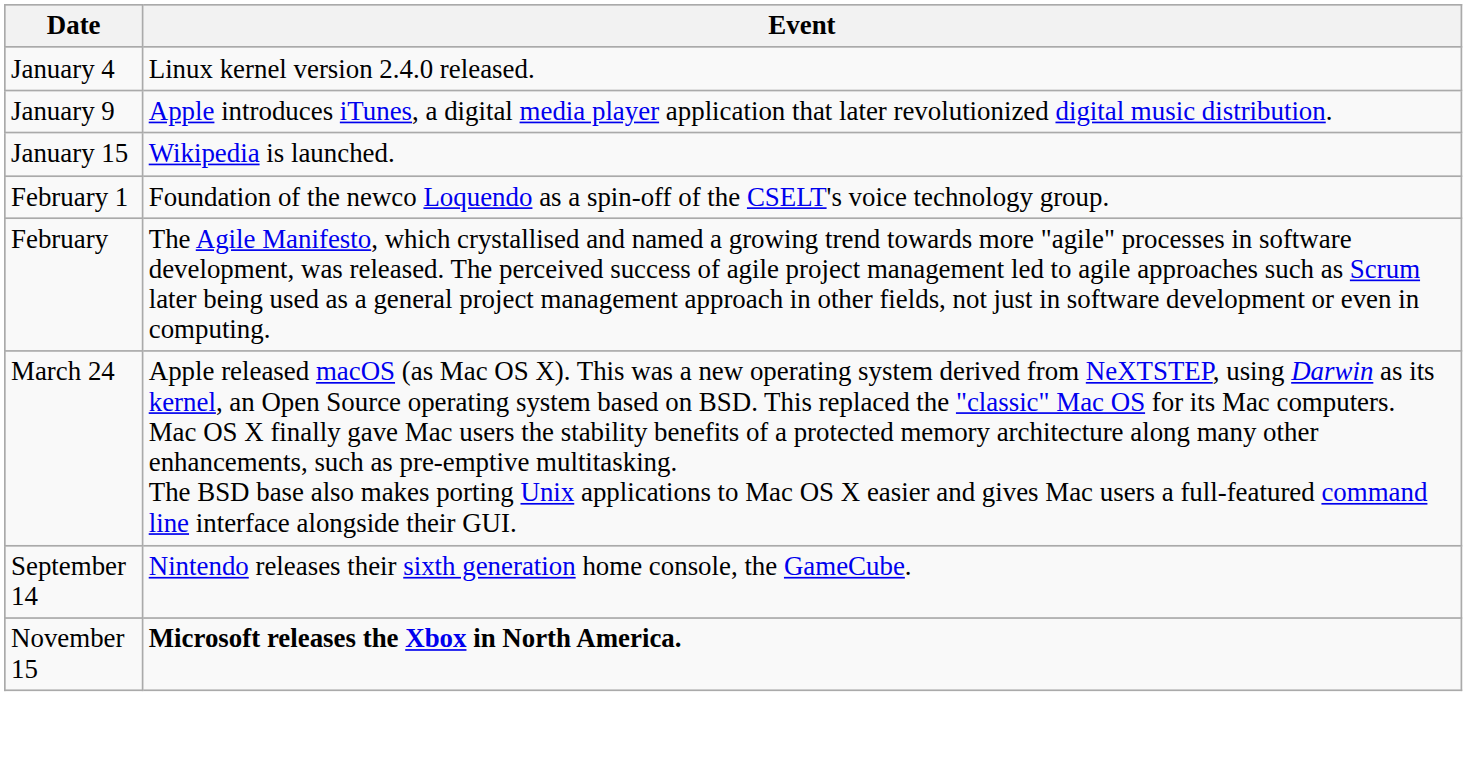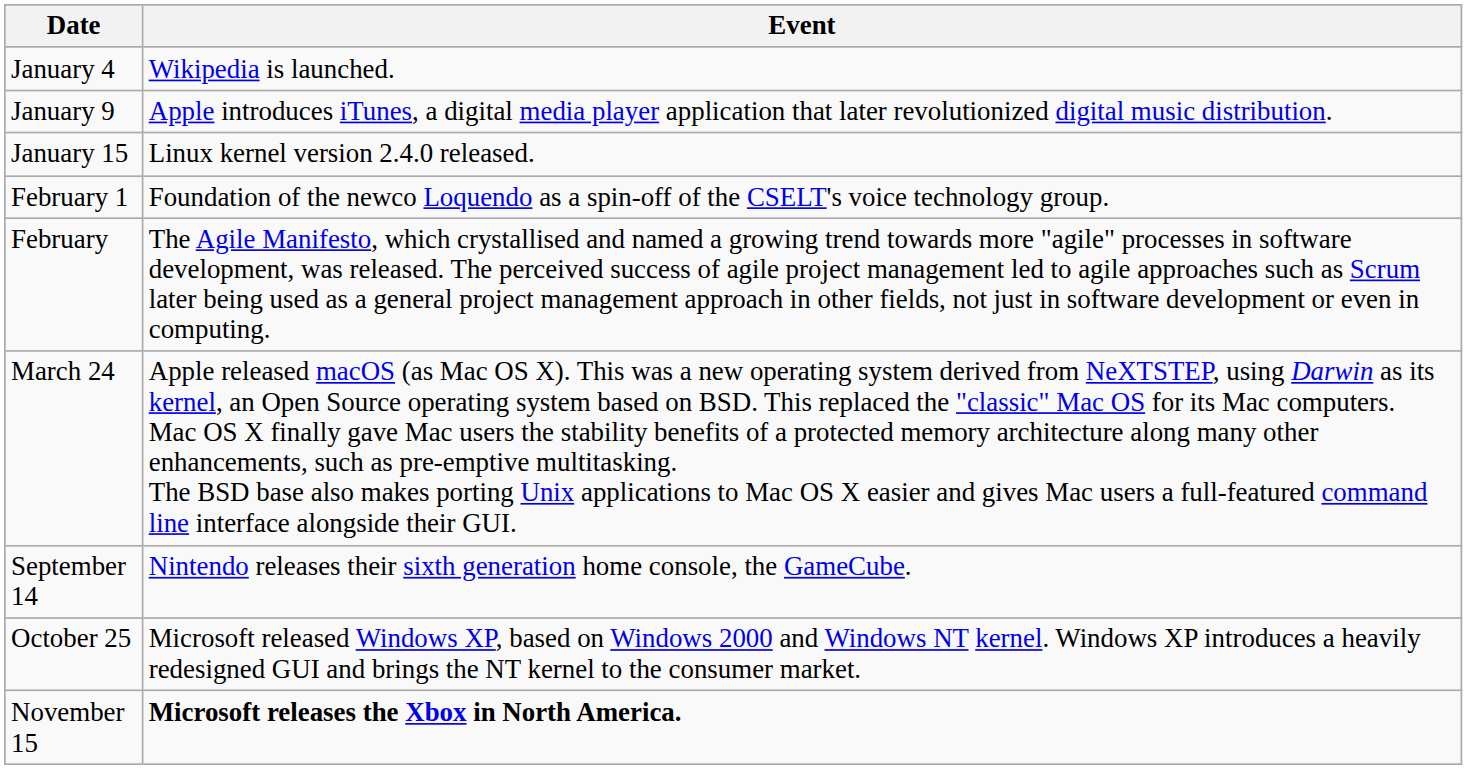 <table class="wikitable sortable">
 <tr>
 <th>Date</th>
 <th class="unsortable">Event</th>
 </tr>
 <tr valign="top">
 <td>January 4</td>
-<td>Linux kernel version 2.4.0 released.</td>
+<td><a href='#'>Wikipedia</a> is launched.</td>
 </tr>
 <tr valign="top">
 <td>January 9</td>
 <td><a href='#'>Apple</a> introduces <a href='#'>iTunes</a>, a digital <a href='#'>media player</a> application that later revolutionized <a href='#'>digital music distribution</a>.</td>
 </tr>
 <tr valign="top">
 <td>January 15</td>
-<td><a href='#'>Wikipedia</a> is launched.</td>
+<td>Linux kernel version 2.4.0 released.</td>
 </tr>
 <tr valign="top">
 <td>February 1</td>
 <td>Foundation of the newco <a href='#'>Loquendo</a> as a spin-off of the <a href='#'>CSELT</a>'s voice technology group.</td>
 </tr>
 <tr valign="top">
 <td>February</td>
 <td>The <a href='#'>Agile Manifesto</a>, which crystallised and named a growing trend towards more "agile" processes in software development, was released. The perceived success of agile project management led to agile approaches such as <a href='#'>Scrum</a> later being used as a general project management approach in other fields, not just in software development or even in computing.</td>
 </tr>
 <tr valign="top">
 <td>March 24</td>
 <td>Apple released <a href='#'>macOS</a> (as Mac OS X). This was a new operating system derived from <a href='#'>NeXTSTEP</a>, using <a href='#'><em>Darwin</em></a> as its <a href='#'>kernel</a>, an Open Source operating system based on BSD. This replaced the <a href='#'>"classic" Mac OS</a> for its Mac computers.<br>Mac OS X finally gave Mac users the stability benefits of a protected memory architecture along many other enhancements, such as pre-emptive multitasking.<br>The BSD base also makes porting <a href='#'>Unix</a> applications to Mac OS X easier and gives Mac users a full-featured <a href='#'>command line</a> interface alongside their GUI.</td>
 </tr>
 <tr valign="top">
 <td>September 14</td>
 <td><a href='#'>Nintendo</a> releases their <a href='#'>sixth generation</a> home console, the <a href='#'>GameCube</a>.</td>
 </tr>
 <tr valign="top">
+<td>October 25</td>
+<td>Microsoft released <a href='#'>Windows XP</a>, based on <a href='#'>Windows 2000</a> and <a href='#'>Windows NT</a> <a href='#'>kernel</a>. Windows XP introduces a heavily redesigned GUI and brings the NT kernel to the consumer market.</td>
+</tr>
+<tr valign="top">
 <td>November 15</td>
 <td><strong>Microsoft releases the <a href='#'>Xbox</a> in North America.</strong></td>
 </tr>
 </table>
